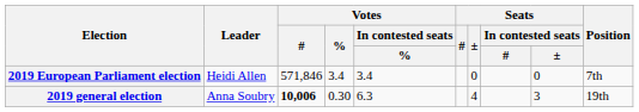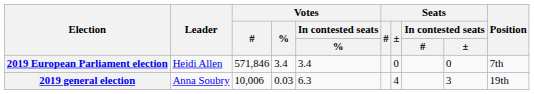 <table class="wikitable">
 <tr>
 <th rowspan=3>Election</th>
 <th rowspan=3>Leader</th>
 <th colspan=3>Votes</th>
 <th colspan=4>Seats</th>
 <th rowspan=3>Position</th>
 </tr>
 <tr>
 <th rowspan=2>#</th>
 <th rowspan=2>%</th>
 <th>In contested seats</th>
 <th rowspan=2>#</th>
 <th rowspan=2>±</th>
 <th colspan=2>In contested seats</th>
 </tr>
 <tr>
 <th>%</th>
 <th>#</th>
 <th>±</th>
 </tr>
 <tr>
 <th><a href='#'>2019 European Parliament election</a></th>
 <td><a href='#'>Heidi Allen</a></td>
 <td>571,846</td>
 <td>3.4</td>
 <td>3.4</td>
 <td></td>
 <td> 0</td>
 <td></td>
 <td> 0</td>
 <td>7th</td>
 </tr>
 <tr>
 <th><a href='#'>2019 general election</a></th>
 <td><a href='#'>Anna Soubry</a></td>
-<td><strong>10,006</strong></td>
-<td>0.30</td>
+<td>10,006</td>
+<td>0.03</td>
 <td>6.3</td>
 <td></td>
 <td> 4</td>
 <td></td>
 <td> 3</td>
 <td>19th</td>
 </tr>
 </table>
